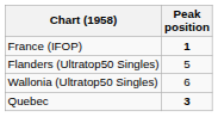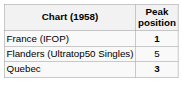 <table class="wikitable sortable">
 <tr>
 <th>Chart (1958)</th>
 <th>Peak<br>position</th>
 </tr>
 <tr>
 <td>France (IFOP)</td>
 <td style="text-align:center;"><strong>1</strong></td>
 </tr>
 <tr>
 <td>Flanders (Ultratop50 Singles)</td>
 <td style="text-align:center;">5</td>
 </tr>
 <tr>
-<td>Wallonia (Ultratop50 Singles)</td>
-<td style="text-align:center;">6</td>
-</tr>
-<tr>
 <td>Quebec</td>
 <td style="text-align:center;"><strong>3</strong></td>
 </tr>
 </table>
